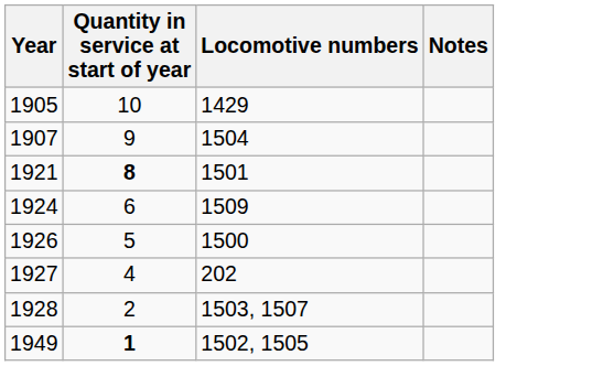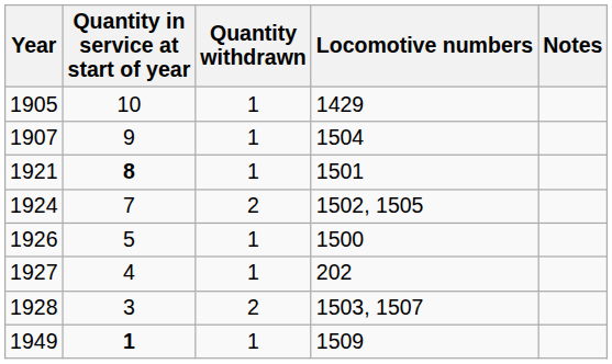 <table class="wikitable" style=text-align:center>
 <tr>
 <th>Year</th>
 <th>Quantity in<br>service at<br>start of year</th>
+<th>Quantity<br>withdrawn</th>
 <th>Locomotive numbers</th>
 <th>Notes</th>
 </tr>
 <tr>
 <td>1905</td>
 <td>10</td>
+<td>1</td>
 <td align=left>1429</td>
 <td align=left></td>
 </tr>
 <tr>
 <td>1907</td>
 <td>9</td>
+<td>1</td>
 <td align=left>1504</td>
 <td align=left></td>
 </tr>
 <tr>
 <td>1921</td>
 <td><strong>8</strong></td>
+<td>1</td>
 <td align=left>1501</td>
 <td align=left></td>
 </tr>
 <tr>
 <td>1924</td>
-<td>6</td>
-<td align=left>1509</td>
+<td>7</td>
+<td>2</td>
+<td align=left>1502, 1505</td>
 <td align=left></td>
 </tr>
 <tr>
 <td>1926</td>
 <td>5</td>
+<td>1</td>
 <td align=left>1500</td>
 <td align=left></td>
 </tr>
 <tr>
 <td>1927</td>
 <td>4</td>
+<td>1</td>
 <td align=left>202</td>
 <td align=left></td>
 </tr>
 <tr>
 <td>1928</td>
+<td>3</td>
 <td>2</td>
 <td align=left>1503, 1507</td>
 <td align=left></td>
 </tr>
 <tr>
 <td>1949</td>
 <td><strong>1</strong></td>
-<td align=left>1502, 1505</td>
+<td>1</td>
+<td align=left>1509</td>
 <td align=left></td>
 </tr>
 </table>
